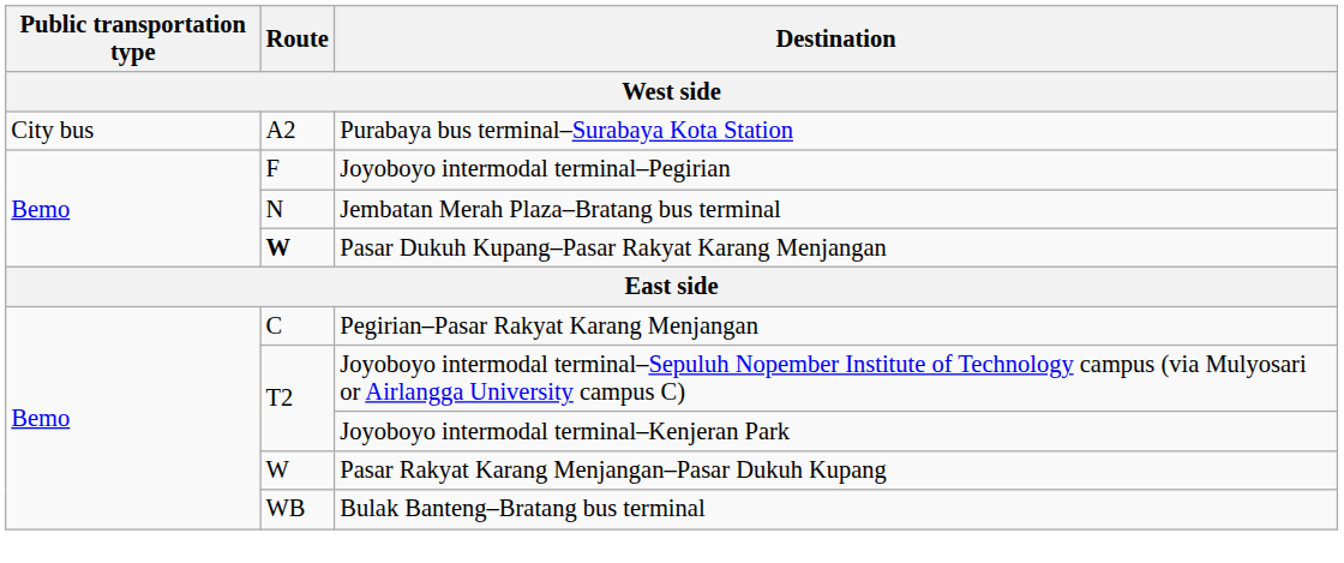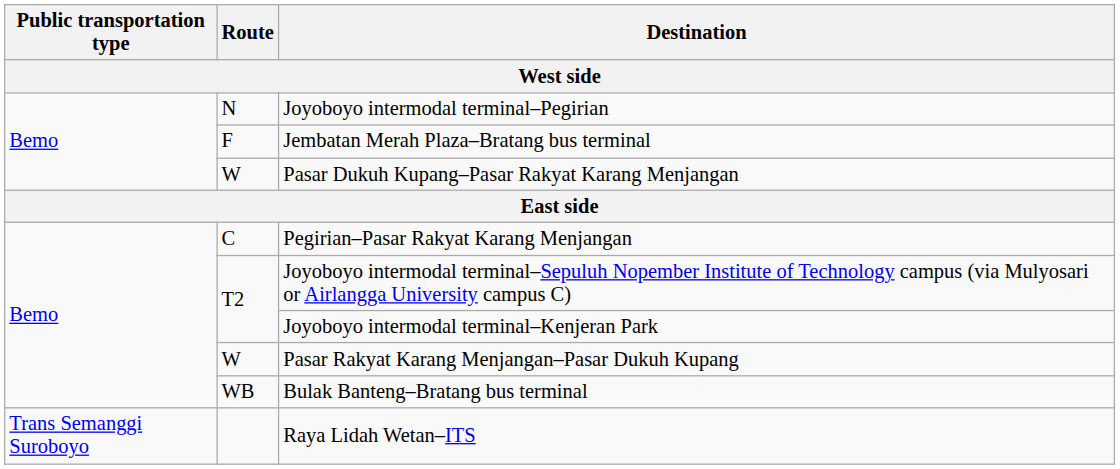 <table class="wikitable">
 <tr>
 <th>Public transportation type</th>
 <th>Route</th>
 <th>Destination</th>
 </tr>
 <tr>
 <th colspan="3">West side</th>
 </tr>
 <tr>
-<td>City bus</td>
-<td>A2</td>
-<td>Purabaya bus terminal–<a href='#'>Surabaya Kota Station</a></td>
-</tr>
-<tr>
 <td rowspan="3"><a href='#'>Bemo</a></td>
-<td>F</td>
+<td>N</td>
 <td>Joyoboyo intermodal terminal–Pegirian</td>
 </tr>
 <tr>
-<td>N</td>
+<td>F</td>
 <td>Jembatan Merah Plaza–Bratang bus terminal</td>
 </tr>
 <tr>
-<td><strong>W</strong></td>
+<td>W</td>
 <td>Pasar Dukuh Kupang–Pasar Rakyat Karang Menjangan</td>
 </tr>
 <tr>
 <th colspan="3">East side</th>
 </tr>
 <tr>
 <td rowspan="5"><a href='#'>Bemo</a></td>
 <td>C</td>
 <td>Pegirian–Pasar Rakyat Karang Menjangan</td>
 </tr>
 <tr>
 <td rowspan="2">T2</td>
 <td>Joyoboyo intermodal terminal–<a href='#'>Sepuluh Nopember Institute of Technology</a> campus (via Mulyosari or <a href='#'>Airlangga University</a> campus C)</td>
 </tr>
 <tr>
 <td>Joyoboyo intermodal terminal–Kenjeran Park</td>
 </tr>
 <tr>
 <td>W</td>
 <td>Pasar Rakyat Karang Menjangan–Pasar Dukuh Kupang</td>
 </tr>
 <tr>
 <td>WB</td>
 <td>Bulak Banteng–Bratang bus terminal</td>
 </tr>
+<tr>
+<td><a href='#'>Trans Semanggi Suroboyo</a></td>
+<td></td>
+<td>Raya Lidah Wetan–<a href='#'>ITS</a></td>
+</tr>
 </table>
